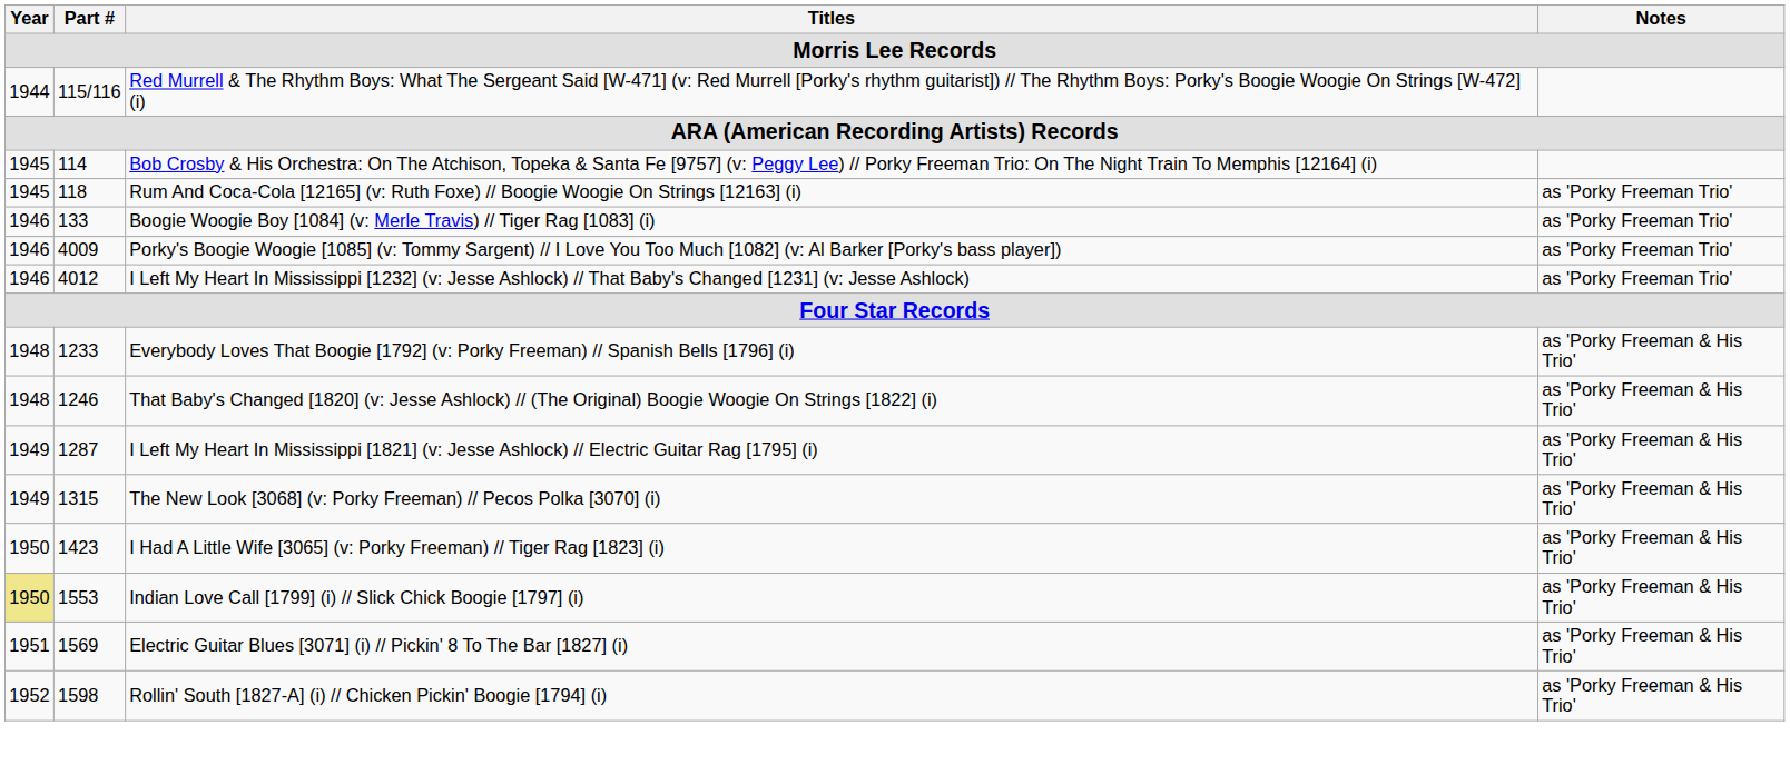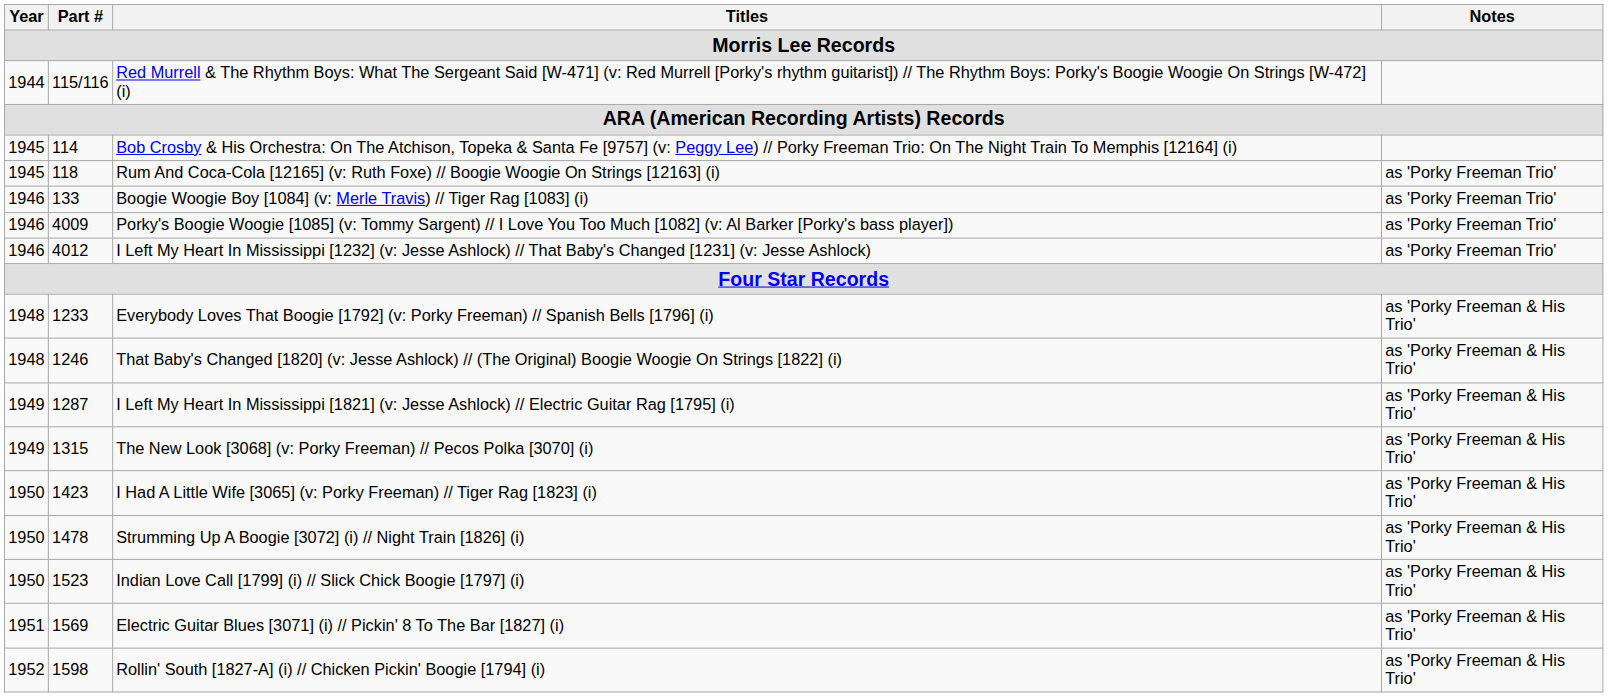 <table class="wikitable">
 <tr>
 <th>Year</th>
 <th>Part #</th>
 <th>Titles</th>
 <th>Notes</th>
 </tr>
 <tr>
 <td bgcolor="#E0E0E0" colspan="4" align="center"><big><strong>Morris Lee Records</strong></big></td>
 </tr>
 <tr>
 <td>1944</td>
 <td>115/116</td>
 <td><a href='#'>Red Murrell</a> & The Rhythm Boys: What The Sergeant Said [W-471] (v: Red Murrell [Porky's rhythm guitarist]) // The Rhythm Boys: Porky's Boogie Woogie On Strings [W-472] (i)</td>
 <td></td>
 </tr>
 <tr>
 <td bgcolor="#E0E0E0" colspan="4" align="center"><big><strong>ARA (American Recording Artists) Records</strong></big></td>
 </tr>
 <tr>
 <td>1945</td>
 <td>114</td>
 <td><a href='#'>Bob Crosby</a> & His Orchestra: On The Atchison, Topeka & Santa Fe [9757] (v: <a href='#'>Peggy Lee</a>) // Porky Freeman Trio: On The Night Train To Memphis [12164] (i)</td>
 <td></td>
 </tr>
 <tr>
 <td>1945</td>
 <td>118</td>
 <td>Rum And Coca-Cola [12165] (v: Ruth Foxe) // Boogie Woogie On Strings [12163] (i)</td>
 <td>as 'Porky Freeman Trio'</td>
 </tr>
 <tr>
 <td>1946</td>
 <td>133</td>
 <td>Boogie Woogie Boy [1084] (v: <a href='#'>Merle Travis</a>) // Tiger Rag [1083] (i)</td>
 <td>as 'Porky Freeman Trio'</td>
 </tr>
 <tr>
 <td>1946</td>
 <td>4009</td>
 <td>Porky's Boogie Woogie [1085] (v: Tommy Sargent) // I Love You Too Much [1082] (v: Al Barker [Porky's bass player])</td>
 <td>as 'Porky Freeman Trio'</td>
 </tr>
 <tr>
 <td>1946</td>
 <td>4012</td>
 <td>I Left My Heart In Mississippi [1232] (v: Jesse Ashlock) // That Baby's Changed [1231] (v: Jesse Ashlock)</td>
 <td>as 'Porky Freeman Trio'</td>
 </tr>
 <tr>
 <td bgcolor="#E0E0E0" colspan="4" align="center"><big><strong><a href='#'>Four Star Records</a></strong></big></td>
 </tr>
 <tr>
 <td>1948</td>
 <td>1233</td>
 <td>Everybody Loves That Boogie [1792] (v: Porky Freeman) // Spanish Bells [1796] (i)</td>
 <td>as 'Porky Freeman & His Trio'</td>
 </tr>
 <tr>
 <td>1948</td>
 <td>1246</td>
 <td>That Baby's Changed [1820] (v: Jesse Ashlock) // (The Original) Boogie Woogie On Strings [1822] (i)</td>
 <td>as 'Porky Freeman & His Trio'</td>
 </tr>
 <tr>
 <td>1949</td>
 <td>1287</td>
 <td>I Left My Heart In Mississippi [1821] (v: Jesse Ashlock) // Electric Guitar Rag [1795] (i)</td>
 <td>as 'Porky Freeman & His Trio'</td>
 </tr>
 <tr>
 <td>1949</td>
 <td>1315</td>
 <td>The New Look [3068] (v: Porky Freeman) // Pecos Polka [3070] (i)</td>
 <td>as 'Porky Freeman & His Trio'</td>
 </tr>
 <tr>
 <td>1950</td>
 <td>1423</td>
 <td>I Had A Little Wife [3065] (v: Porky Freeman) // Tiger Rag [1823] (i)</td>
 <td>as 'Porky Freeman & His Trio'</td>
 </tr>
 <tr>
-<td style="background: khaki;">1950</td>
-<td>1553</td>
+<td>1950</td>
+<td>1478</td>
+<td>Strumming Up A Boogie [3072] (i) // Night Train [1826] (i)</td>
+<td>as 'Porky Freeman & His Trio'</td>
+</tr>
+<tr>
+<td>1950</td>
+<td>1523</td>
 <td>Indian Love Call [1799] (i) // Slick Chick Boogie [1797] (i)</td>
 <td>as 'Porky Freeman & His Trio'</td>
 </tr>
 <tr>
 <td>1951</td>
 <td>1569</td>
 <td>Electric Guitar Blues [3071] (i) // Pickin' 8 To The Bar [1827] (i)</td>
 <td>as 'Porky Freeman & His Trio'</td>
 </tr>
 <tr>
 <td>1952</td>
 <td>1598</td>
 <td>Rollin' South [1827-A] (i) // Chicken Pickin' Boogie [1794] (i)</td>
 <td>as 'Porky Freeman & His Trio'</td>
 </tr>
 </table>
